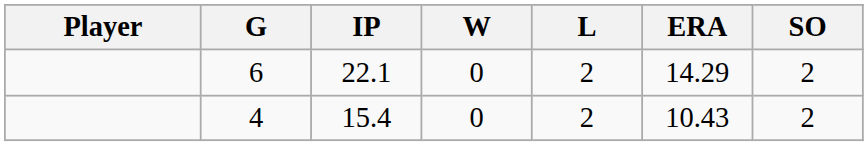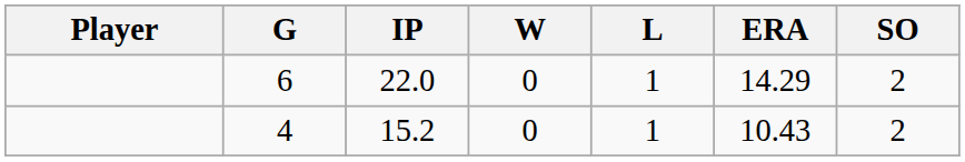 <table class="wikitable sortable">
 <tr>
 <th bgcolor="#DDDDFF" width="16%">Player</th>
 <th bgcolor="#DDDDFF" width="9%">G</th>
 <th bgcolor="#DDDDFF" width="9%">IP</th>
 <th bgcolor="#DDDDFF" width="9%">W</th>
 <th bgcolor="#DDDDFF" width="9%">L</th>
 <th bgcolor="#DDDDFF" width="9%">ERA</th>
 <th bgcolor="#DDDDFF" width="9%">SO</th>
 </tr>
 <tr align="center">
 <td></td>
 <td>6</td>
-<td>22.1</td>
+<td>22.0</td>
 <td>0</td>
-<td>2</td>
+<td>1</td>
 <td>14.29</td>
 <td>2</td>
 </tr>
 <tr align="center">
 <td></td>
 <td>4</td>
-<td>15.4</td>
+<td>15.2</td>
 <td>0</td>
-<td>2</td>
+<td>1</td>
 <td>10.43</td>
 <td>2</td>
 </tr>
 </table>
